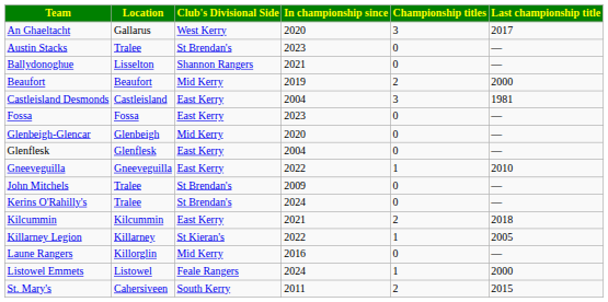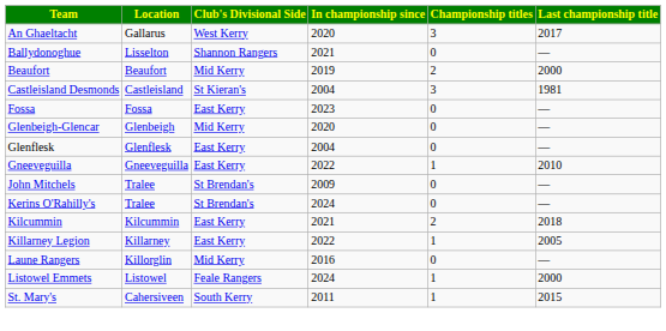 <table class="wikitable sortable">
 <tr>
 <th style="background:green;color:yellow">Team</th>
 <th style="background:green;color:yellow">Location</th>
 <th style="background:green;color:yellow">Club's Divisional Side</th>
 <th style="background:green;color:yellow">In championship since</th>
 <th style="background:green;color:yellow">Championship titles</th>
 <th style="background:green;color:yellow">Last championship title</th>
 </tr>
 <tr>
 <td> <a href='#'>An Ghaeltacht</a></td>
 <td>Gallarus</td>
 <td><a href='#'>West Kerry</a></td>
 <td>2020</td>
 <td>3</td>
 <td>2017</td>
-</tr>
-<tr>
-<td> <a href='#'>Austin Stacks</a></td>
-<td><a href='#'>Tralee</a></td>
-<td><a href='#'>St Brendan's</a></td>
-<td>2023</td>
-<td>0</td>
-<td>—</td>
 </tr>
 <tr>
 <td> <a href='#'>Ballydonoghue</a></td>
 <td><a href='#'>Lisselton</a></td>
 <td><a href='#'>Shannon Rangers</a></td>
 <td>2021</td>
 <td>0</td>
 <td>—</td>
 </tr>
 <tr>
 <td> <a href='#'>Beaufort</a></td>
 <td><a href='#'>Beaufort</a></td>
 <td><a href='#'>Mid Kerry</a></td>
 <td>2019</td>
 <td>2</td>
 <td>2000</td>
 </tr>
 <tr>
 <td> <a href='#'>Castleisland Desmonds</a></td>
 <td><a href='#'>Castleisland</a></td>
-<td><a href='#'>East Kerry</a></td>
+<td><a href='#'>St Kieran's</a></td>
 <td>2004</td>
 <td>3</td>
 <td>1981</td>
 </tr>
 <tr>
 <td> <a href='#'>Fossa</a></td>
 <td><a href='#'>Fossa</a></td>
 <td><a href='#'>East Kerry</a></td>
 <td>2023</td>
 <td>0</td>
 <td>—</td>
 </tr>
 <tr>
 <td> <a href='#'>Glenbeigh-Glencar</a></td>
 <td><a href='#'>Glenbeigh</a></td>
 <td><a href='#'>Mid Kerry</a></td>
 <td>2020</td>
 <td>0</td>
 <td>—</td>
 </tr>
 <tr>
 <td> Glenflesk</td>
 <td><a href='#'>Glenflesk</a></td>
 <td><a href='#'>East Kerry</a></td>
 <td>2004</td>
 <td>0</td>
 <td>—</td>
 </tr>
 <tr>
 <td> <a href='#'>Gneeveguilla</a></td>
 <td><a href='#'>Gneeveguilla</a></td>
 <td><a href='#'>East Kerry</a></td>
 <td>2022</td>
 <td>1</td>
 <td>2010</td>
 </tr>
 <tr>
 <td> <a href='#'>John Mitchels</a></td>
 <td><a href='#'>Tralee</a></td>
 <td><a href='#'>St Brendan's</a></td>
 <td>2009</td>
 <td>0</td>
 <td>—</td>
 </tr>
 <tr>
 <td> <a href='#'>Kerins O'Rahilly's</a></td>
 <td><a href='#'>Tralee</a></td>
 <td><a href='#'>St Brendan's</a></td>
 <td>2024</td>
 <td>0</td>
 <td>—</td>
 </tr>
 <tr>
 <td> <a href='#'>Kilcummin</a></td>
 <td><a href='#'>Kilcummin</a></td>
 <td><a href='#'>East Kerry</a></td>
 <td>2021</td>
 <td>2</td>
 <td>2018</td>
 </tr>
 <tr>
 <td> <a href='#'>Killarney Legion</a></td>
 <td><a href='#'>Killarney</a></td>
-<td><a href='#'>St Kieran's</a></td>
+<td><a href='#'>East Kerry</a></td>
 <td>2022</td>
 <td>1</td>
 <td>2005</td>
 </tr>
 <tr>
 <td> <a href='#'>Laune Rangers</a></td>
 <td><a href='#'>Killorglin</a></td>
 <td><a href='#'>Mid Kerry</a></td>
 <td>2016</td>
 <td>0</td>
 <td>—</td>
 </tr>
 <tr>
 <td> <a href='#'>Listowel Emmets</a></td>
 <td><a href='#'>Listowel</a></td>
 <td><a href='#'>Feale Rangers</a></td>
 <td>2024</td>
 <td>1</td>
 <td>2000</td>
 </tr>
 <tr>
 <td> <a href='#'>St. Mary's</a></td>
 <td><a href='#'>Cahersiveen</a></td>
 <td><a href='#'>South Kerry</a></td>
 <td>2011</td>
-<td>2</td>
+<td>1</td>
 <td>2015</td>
 </tr>
 </table>
